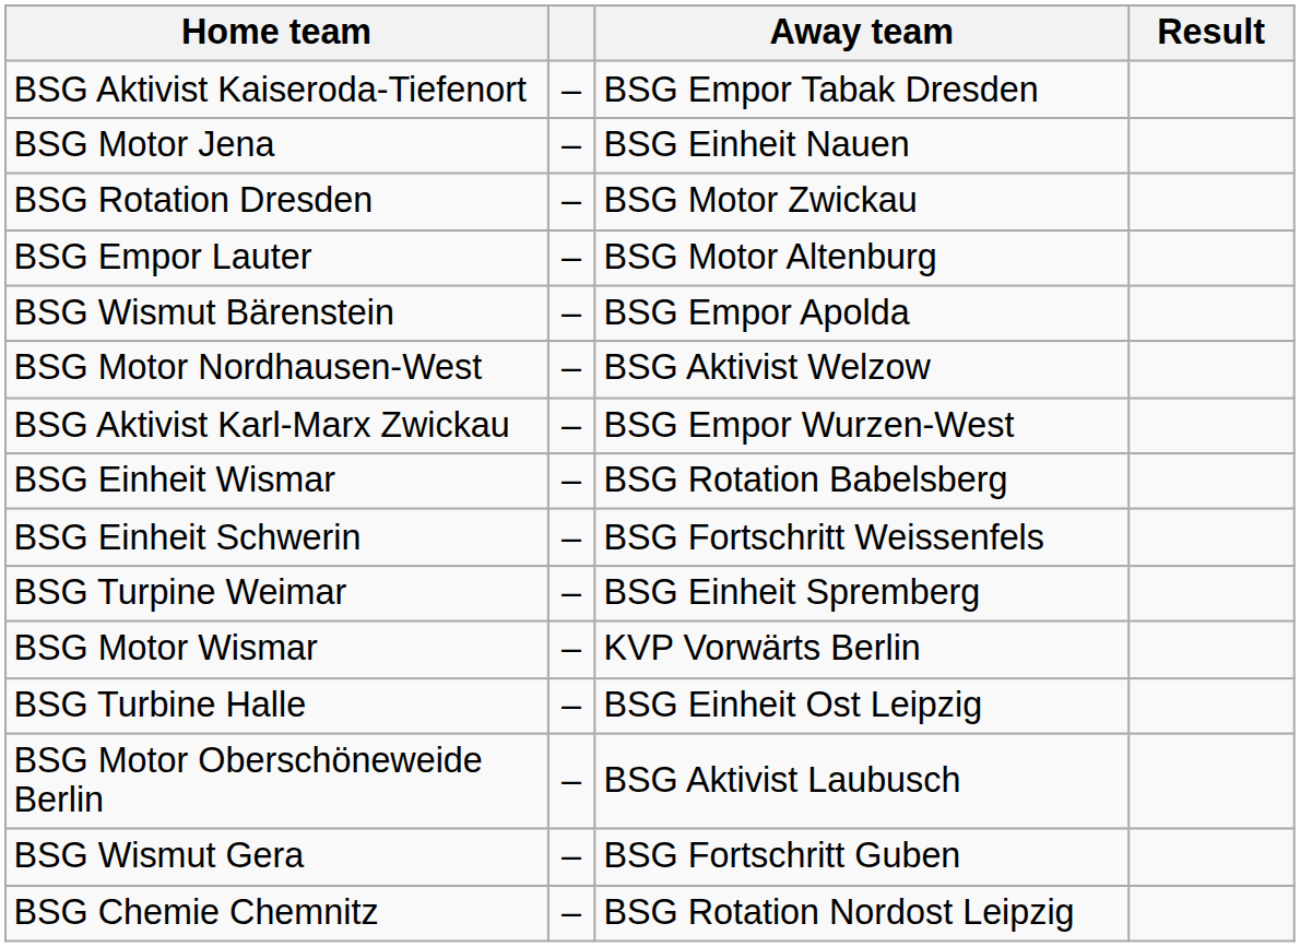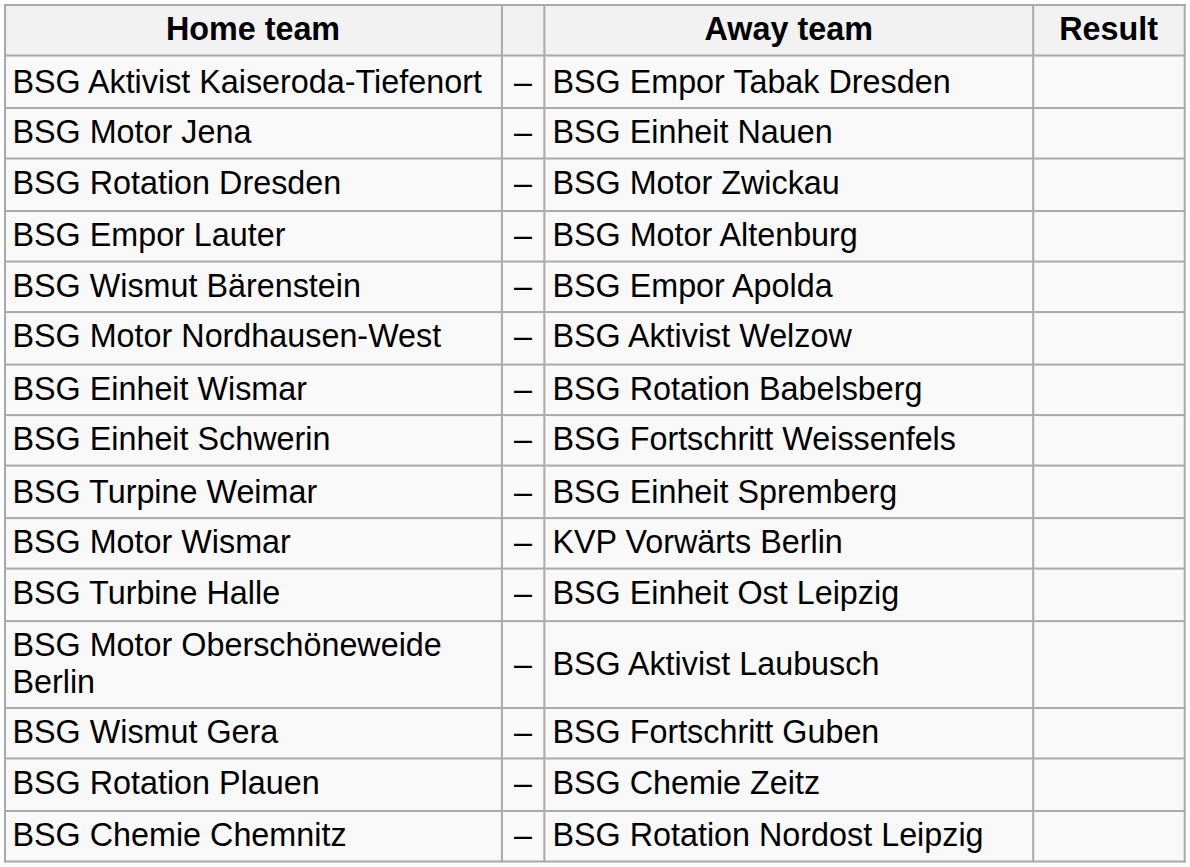 <table class="wikitable" style="width:585px;" border="1">
 <tr>
 <th style="width:250px;" align="left">Home team</th>
 <th style="width:15px;"></th>
 <th style="width:250px;" align="left">Away team</th>
 <th style="width:70px;" align="center;">Result</th>
 </tr>
 <tr>
 <td>BSG Aktivist Kaiseroda-Tiefenort</td>
 <td align="center">–</td>
 <td>BSG Empor Tabak Dresden</td>
 <td></td>
 </tr>
 <tr>
 <td>BSG Motor Jena</td>
 <td align="center">–</td>
 <td>BSG Einheit Nauen</td>
 <td></td>
 </tr>
 <tr>
 <td>BSG Rotation Dresden</td>
 <td align="center">–</td>
 <td>BSG Motor Zwickau</td>
 <td></td>
 </tr>
 <tr>
 <td>BSG Empor Lauter</td>
 <td align="center">–</td>
 <td>BSG Motor Altenburg</td>
 <td></td>
 </tr>
 <tr>
 <td>BSG Wismut Bärenstein</td>
 <td align="center">–</td>
 <td>BSG Empor Apolda</td>
 <td></td>
 </tr>
 <tr>
 <td>BSG Motor Nordhausen-West</td>
 <td align="center">–</td>
 <td>BSG Aktivist Welzow</td>
-<td></td>
-</tr>
-<tr>
-<td>BSG Aktivist Karl-Marx Zwickau</td>
-<td align="center">–</td>
-<td>BSG Empor Wurzen-West</td>
 <td></td>
 </tr>
 <tr>
 <td>BSG Einheit Wismar</td>
 <td align="center">–</td>
 <td>BSG Rotation Babelsberg</td>
 <td></td>
 </tr>
 <tr>
 <td>BSG Einheit Schwerin</td>
 <td align="center">–</td>
 <td>BSG Fortschritt Weissenfels</td>
 <td></td>
 </tr>
 <tr>
 <td>BSG Turpine Weimar</td>
 <td align="center">–</td>
 <td>BSG Einheit Spremberg</td>
 <td></td>
 </tr>
 <tr>
 <td>BSG Motor Wismar</td>
 <td align="center">–</td>
 <td>KVP Vorwärts Berlin</td>
 <td></td>
 </tr>
 <tr>
 <td>BSG Turbine Halle</td>
 <td align="center">–</td>
 <td>BSG Einheit Ost Leipzig</td>
 <td></td>
 </tr>
 <tr>
 <td>BSG Motor Oberschöneweide Berlin</td>
 <td align="center">–</td>
 <td>BSG Aktivist Laubusch</td>
 <td></td>
 </tr>
 <tr>
 <td>BSG Wismut Gera</td>
 <td align="center">–</td>
 <td>BSG Fortschritt Guben</td>
 <td></td>
 </tr>
 <tr>
+<td>BSG Rotation Plauen</td>
+<td align="center">–</td>
+<td>BSG Chemie Zeitz</td>
+<td></td>
+</tr>
+<tr>
 <td>BSG Chemie Chemnitz</td>
 <td align="center">–</td>
 <td>BSG Rotation Nordost Leipzig</td>
 <td></td>
 </tr>
 </table>
